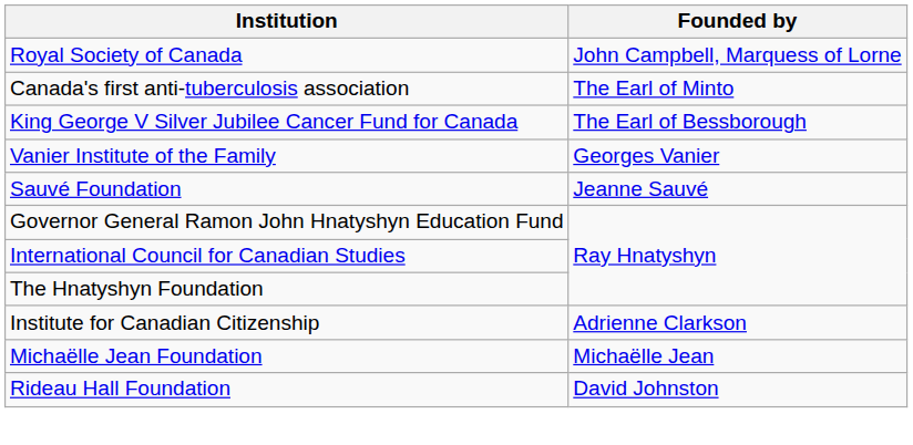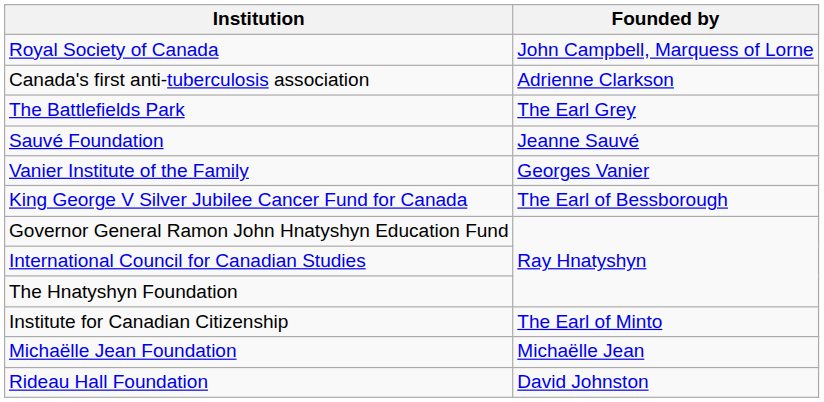 <table class="wikitable">
 <tr>
 <th>Institution</th>
 <th>Founded by</th>
 </tr>
 <tr>
 <td><a href='#'>Royal Society of Canada</a></td>
 <td><a href='#'>John Campbell, Marquess of Lorne</a></td>
 </tr>
 <tr>
 <td>Canada's first anti-<a href='#'>tuberculosis</a> association</td>
-<td><a href='#'>The Earl of Minto</a></td>
+<td><a href='#'>Adrienne Clarkson</a></td>
 </tr>
 <tr>
-<td><a href='#'>King George V Silver Jubilee Cancer Fund for Canada</a></td>
-<td><a href='#'>The Earl of Bessborough</a></td>
+<td><a href='#'>The Battlefields Park</a></td>
+<td><a href='#'>The Earl Grey</a></td>
+</tr>
+<tr>
+<td><a href='#'>Sauvé Foundation</a></td>
+<td><a href='#'>Jeanne Sauvé</a></td>
 </tr>
 <tr>
 <td><a href='#'>Vanier Institute of the Family</a></td>
 <td><a href='#'>Georges Vanier</a></td>
 </tr>
 <tr>
-<td><a href='#'>Sauvé Foundation</a></td>
-<td><a href='#'>Jeanne Sauvé</a></td>
+<td><a href='#'>King George V Silver Jubilee Cancer Fund for Canada</a></td>
+<td><a href='#'>The Earl of Bessborough</a></td>
 </tr>
 <tr>
 <td>Governor General Ramon John Hnatyshyn Education Fund</td>
 <td rowspan=3><a href='#'>Ray Hnatyshyn</a></td>
 </tr>
 <tr>
 <td><a href='#'>International Council for Canadian Studies</a></td>
 </tr>
 <tr>
 <td>The Hnatyshyn Foundation</td>
 </tr>
 <tr>
 <td>Institute for Canadian Citizenship</td>
-<td><a href='#'>Adrienne Clarkson</a></td>
+<td><a href='#'>The Earl of Minto</a></td>
 </tr>
 <tr>
 <td><a href='#'>Michaëlle Jean Foundation</a></td>
 <td><a href='#'>Michaëlle Jean</a></td>
 </tr>
 <tr>
 <td><a href='#'>Rideau Hall Foundation</a></td>
 <td><a href='#'>David Johnston</a></td>
 </tr>
 </table>
